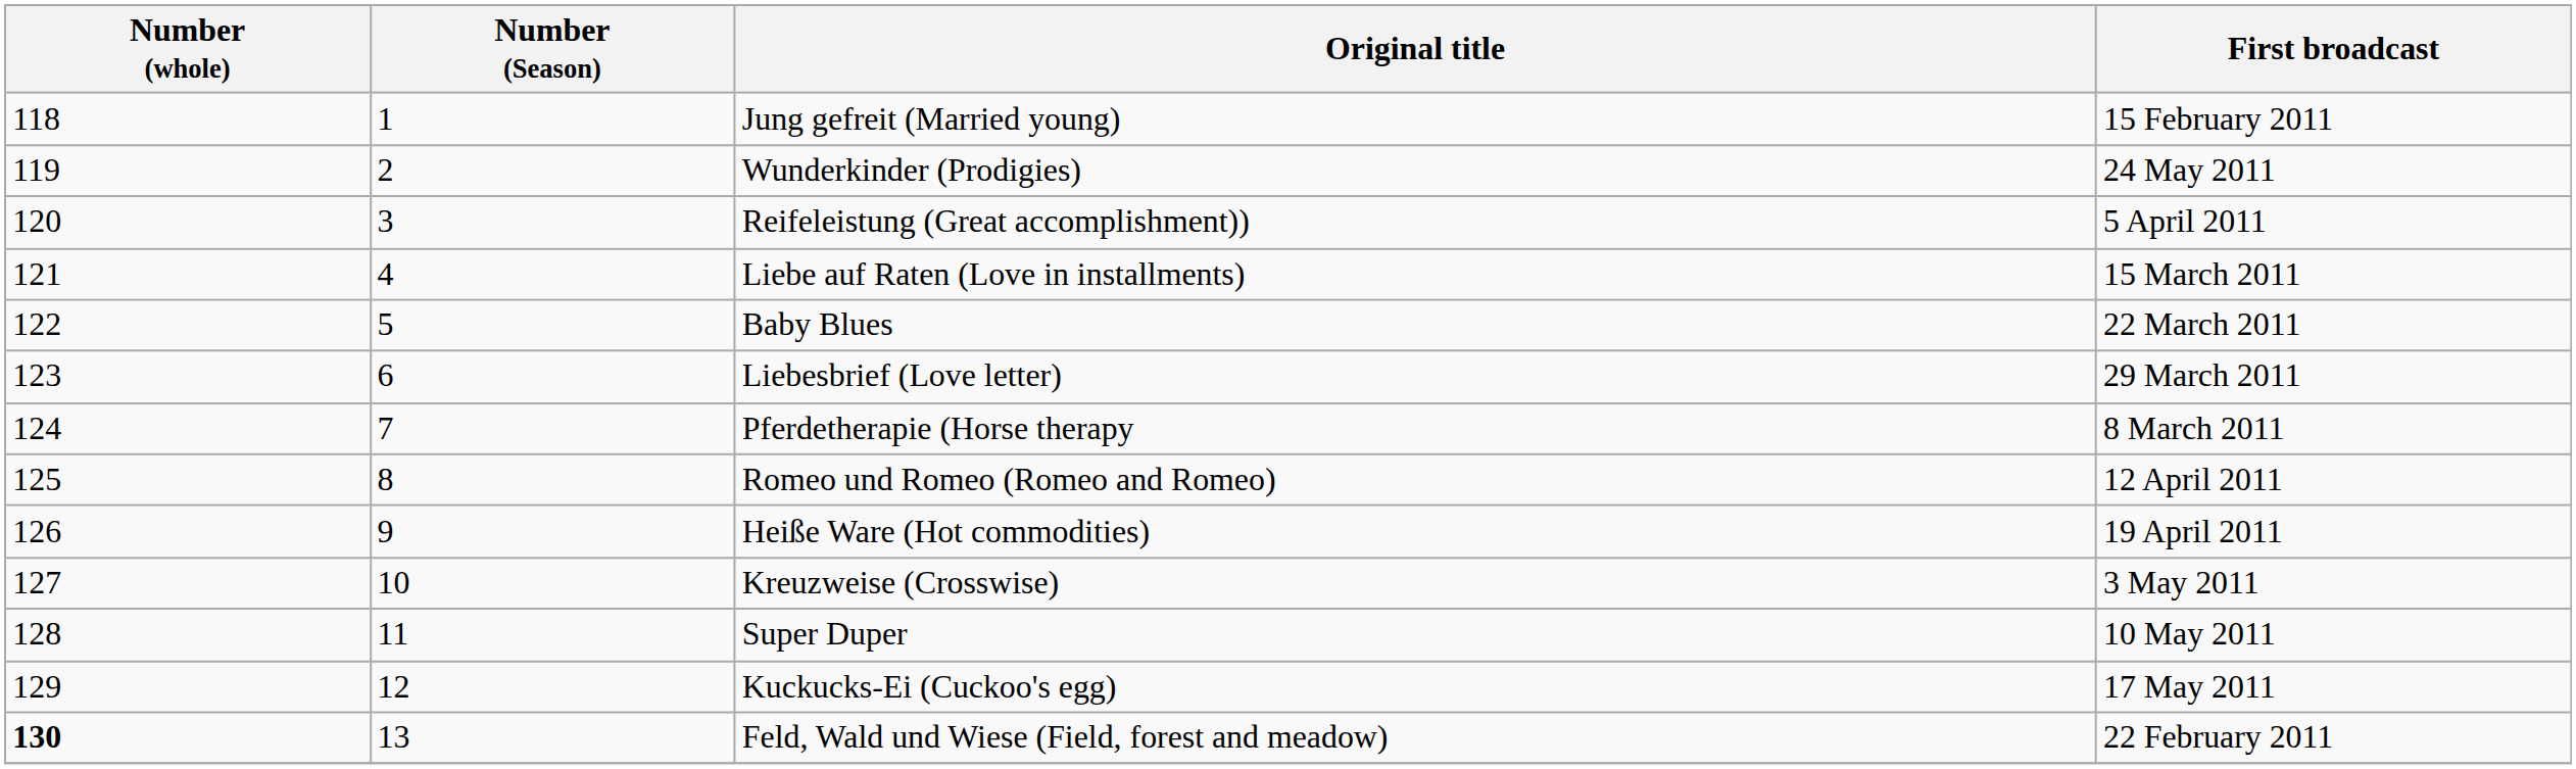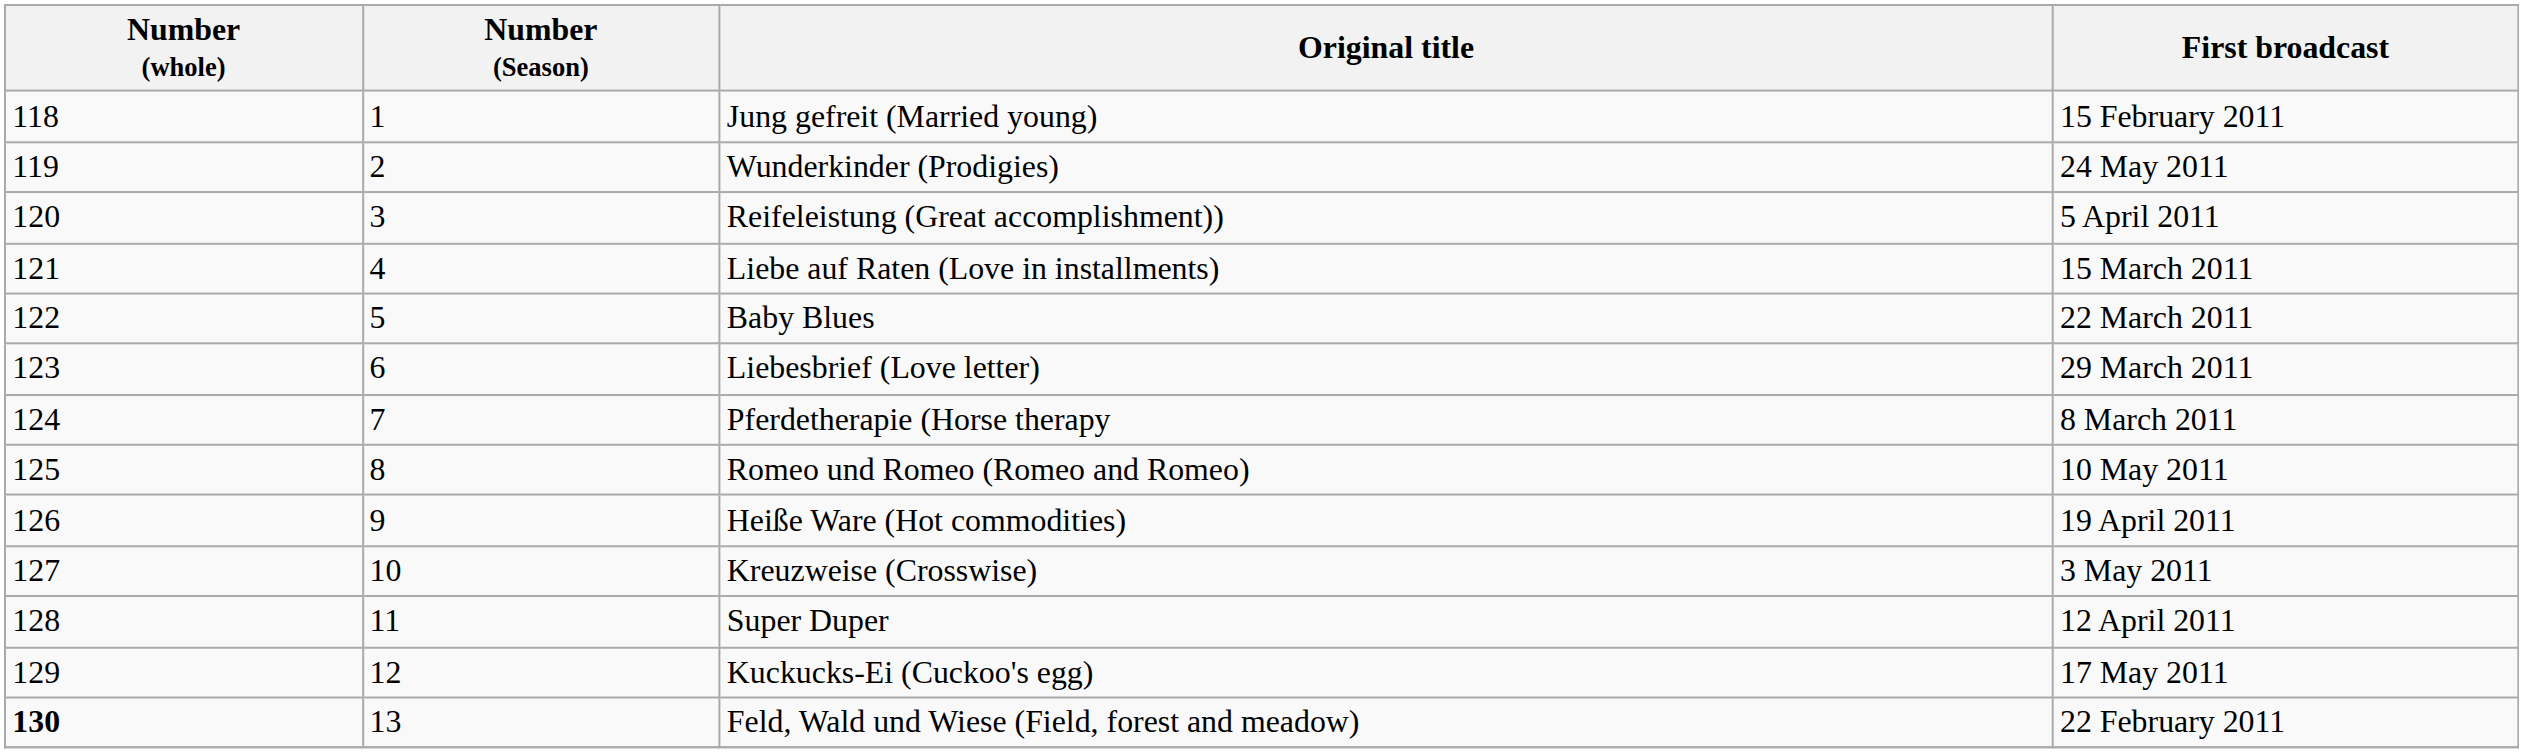 <table class="wikitable" width="100%">
 <tr>
 <th width="75"><strong>Number</strong><br> <small> (whole) </small></th>
 <th width="75"><strong>Number</strong><br> <small> (Season) </small></th>
 <th width="300">Original title</th>
 <th width="100">First broadcast</th>
 </tr>
 <tr>
 <td>118</td>
 <td>1</td>
 <td>Jung gefreit (Married young)</td>
 <td>15 February 2011</td>
 </tr>
 <tr>
 <td>119</td>
 <td>2</td>
 <td>Wunderkinder (Prodigies)</td>
 <td>24 May 2011</td>
 </tr>
 <tr>
 <td>120</td>
 <td>3</td>
 <td>Reifeleistung (Great accomplishment))</td>
 <td>5 April 2011</td>
 </tr>
 <tr>
 <td>121</td>
 <td>4</td>
 <td>Liebe auf Raten (Love in installments)</td>
 <td>15 March 2011</td>
 </tr>
 <tr>
 <td>122</td>
 <td>5</td>
 <td>Baby Blues</td>
 <td>22 March 2011</td>
 </tr>
 <tr>
 <td>123</td>
 <td>6</td>
 <td>Liebesbrief (Love letter)</td>
 <td>29 March 2011</td>
 </tr>
 <tr>
 <td>124</td>
 <td>7</td>
 <td>Pferdetherapie (Horse therapy</td>
 <td>8 March 2011</td>
 </tr>
 <tr>
 <td>125</td>
 <td>8</td>
 <td>Romeo und Romeo (Romeo and Romeo)</td>
-<td>12 April 2011</td>
+<td>10 May 2011</td>
 </tr>
 <tr>
 <td>126</td>
 <td>9</td>
 <td>Heiße Ware (Hot commodities)</td>
 <td>19 April 2011</td>
 </tr>
 <tr>
 <td>127</td>
 <td>10</td>
 <td>Kreuzweise (Crosswise)</td>
 <td>3 May 2011</td>
 </tr>
 <tr>
 <td>128</td>
 <td>11</td>
 <td>Super Duper</td>
-<td>10 May 2011</td>
+<td>12 April 2011</td>
 </tr>
 <tr>
 <td>129</td>
 <td>12</td>
 <td>Kuckucks-Ei (Cuckoo's egg)</td>
 <td>17 May 2011</td>
 </tr>
 <tr>
 <td><strong>130</strong></td>
 <td>13</td>
 <td>Feld, Wald und Wiese (Field, forest and meadow)</td>
 <td>22 February 2011</td>
 </tr>
 <tr>
 </tr>
 </table>
